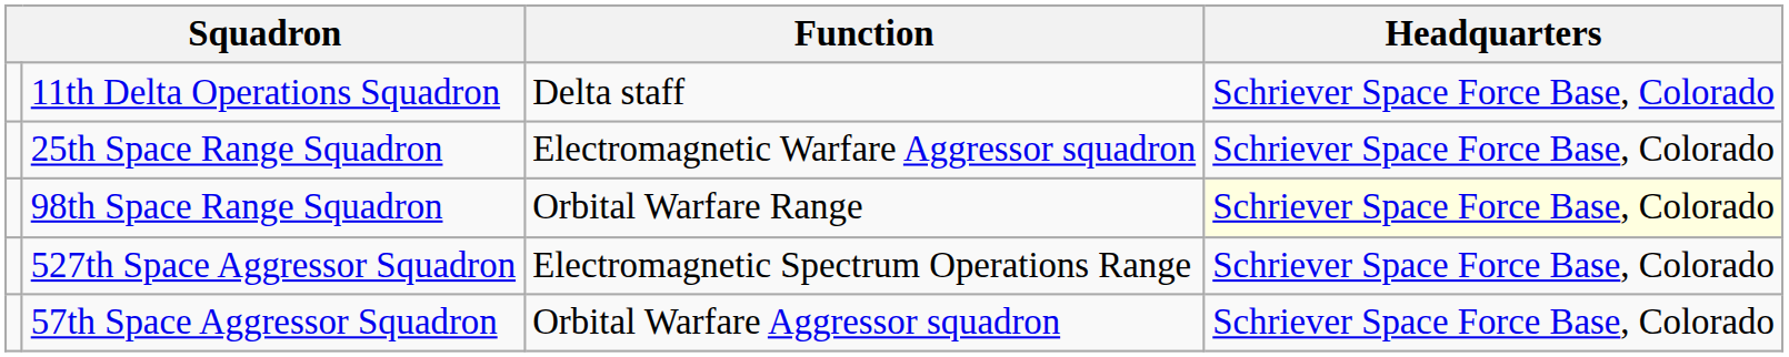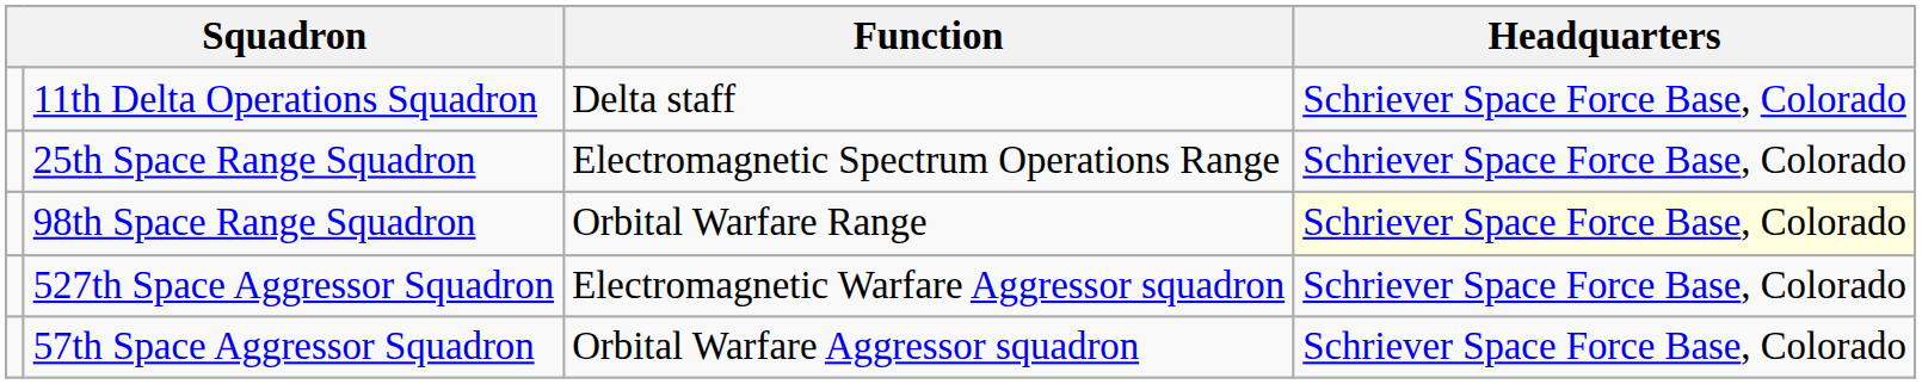 <table class="wikitable">
 <tr>
 <th colspan=2>Squadron</th>
 <th>Function</th>
 <th>Headquarters</th>
 </tr>
 <tr>
 <td></td>
 <td><a href='#'>11th Delta Operations Squadron</a></td>
 <td>Delta staff</td>
 <td><a href='#'>Schriever Space Force Base</a>, <a href='#'>Colorado</a></td>
 </tr>
 <tr>
 <td></td>
 <td><a href='#'>25th Space Range Squadron</a></td>
-<td>Electromagnetic Warfare <a href='#'>Aggressor squadron</a></td>
+<td>Electromagnetic Spectrum Operations Range</td>
 <td><a href='#'>Schriever Space Force Base</a>, Colorado</td>
 </tr>
 <tr>
 <td></td>
 <td><a href='#'>98th Space Range Squadron</a></td>
 <td>Orbital Warfare Range</td>
 <td style="background: lightyellow;"><a href='#'>Schriever Space Force Base</a>, Colorado</td>
 </tr>
 <tr>
 <td></td>
 <td><a href='#'>527th Space Aggressor Squadron</a></td>
-<td>Electromagnetic Spectrum Operations Range</td>
+<td>Electromagnetic Warfare <a href='#'>Aggressor squadron</a></td>
 <td><a href='#'>Schriever Space Force Base</a>, Colorado</td>
 </tr>
 <tr>
 <td></td>
 <td><a href='#'>57th Space Aggressor Squadron</a></td>
 <td>Orbital Warfare <a href='#'>Aggressor squadron</a></td>
 <td><a href='#'>Schriever Space Force Base</a>, Colorado</td>
 </tr>
 </table>
